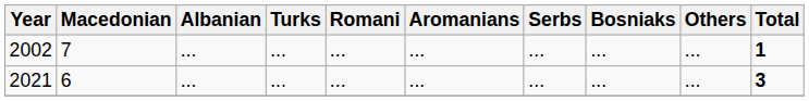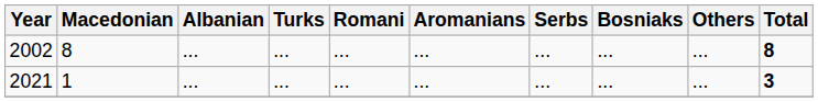 <table class="wikitable">
 <tr>
 <th>Year</th>
 <th>Macedonian</th>
 <th>Albanian</th>
 <th>Turks</th>
 <th>Romani</th>
 <th>Aromanians</th>
 <th>Serbs</th>
 <th>Bosniaks</th>
 <th><abbr>Others</abbr></th>
 <th>Total</th>
 </tr>
 <tr>
 <td>2002</td>
-<td>7</td>
+<td>8</td>
 <td>...</td>
 <td>...</td>
 <td>...</td>
 <td>...</td>
 <td>...</td>
 <td>...</td>
 <td>...</td>
-<td><strong>1</strong></td>
+<td><strong>8</strong></td>
 </tr>
 <tr>
 <td>2021</td>
-<td>6</td>
+<td>1</td>
 <td>...</td>
 <td>...</td>
 <td>...</td>
 <td>...</td>
 <td>...</td>
 <td>...</td>
 <td>...</td>
 <td><strong>3</strong></td>
 </tr>
 <tr>
 </tr>
 </table>
